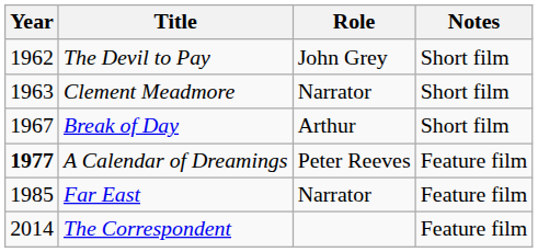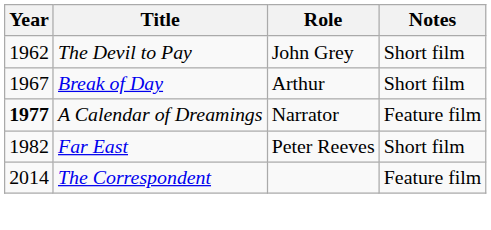 <table class=wikitable>
 <tr>
 <th>Year</th>
 <th>Title</th>
 <th>Role</th>
 <th>Notes</th>
 </tr>
 <tr>
 <td>1962</td>
 <td><em>The Devil to Pay</em></td>
 <td>John Grey</td>
 <td>Short film</td>
 </tr>
 <tr>
-<td>1963</td>
-<td><em>Clement Meadmore</em></td>
-<td>Narrator</td>
-<td>Short film</td>
-</tr>
-<tr>
 <td>1967</td>
 <td><em><a href='#'>Break of Day</a></em></td>
 <td>Arthur</td>
 <td>Short film</td>
 </tr>
 <tr>
 <td><strong>1977</strong></td>
 <td><em>A Calendar of Dreamings</em></td>
-<td>Peter Reeves</td>
+<td>Narrator</td>
 <td>Feature film</td>
 </tr>
 <tr>
-<td>1985</td>
+<td>1982</td>
 <td><em><a href='#'>Far East</a></em></td>
-<td>Narrator</td>
-<td>Feature film</td>
+<td>Peter Reeves</td>
+<td>Short film</td>
 </tr>
 <tr>
 <td>2014</td>
 <td><em><a href='#'>The Correspondent</a></em></td>
 <td></td>
 <td>Feature film</td>
 </tr>
 </table>
